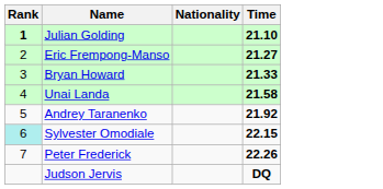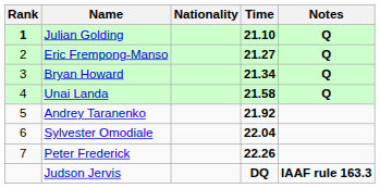 <table class="wikitable sortable" style="text-align:center">
 <tr>
 <th>Rank</th>
 <th>Name</th>
 <th>Nationality</th>
 <th>Time</th>
+<th>Notes</th>
 </tr>
 <tr bgcolor=ccffcc>
 <td><strong>1</strong></td>
 <td align=left><a href='#'>Julian Golding</a></td>
 <td align=left></td>
 <td><strong>21.10</strong></td>
+<td><strong>Q</strong></td>
 </tr>
 <tr bgcolor=ccffcc>
 <td>2</td>
 <td align=left><a href='#'>Eric Frempong-Manso</a></td>
 <td align=left></td>
 <td><strong>21.27</strong></td>
+<td><strong>Q</strong></td>
 </tr>
 <tr bgcolor=ccffcc>
 <td>3</td>
 <td align=left><a href='#'>Bryan Howard</a></td>
 <td align=left></td>
-<td><strong>21.33</strong></td>
+<td><strong>21.34</strong></td>
+<td><strong>Q</strong></td>
 </tr>
 <tr bgcolor=ccffcc>
 <td>4</td>
 <td align=left><a href='#'>Unai Landa</a></td>
 <td align=left></td>
 <td><strong>21.58</strong></td>
+<td><strong>Q</strong></td>
 </tr>
 <tr>
 <td>5</td>
 <td align=left><a href='#'>Andrey Taranenko</a></td>
 <td align=left></td>
 <td><strong>21.92</strong></td>
+<td></td>
 </tr>
 <tr>
-<td style="background: paleturquoise;">6</td>
+<td>6</td>
 <td align=left><a href='#'>Sylvester Omodiale</a></td>
 <td align=left></td>
-<td><strong>22.15</strong></td>
+<td><strong>22.04</strong></td>
+<td></td>
 </tr>
 <tr>
 <td>7</td>
 <td align=left><a href='#'>Peter Frederick</a></td>
 <td align=left></td>
 <td><strong>22.26</strong></td>
+<td></td>
 </tr>
 <tr>
 <td></td>
 <td align=left><a href='#'>Judson Jervis</a></td>
 <td align=left></td>
 <td><strong>DQ</strong></td>
+<td><strong>IAAF rule 163.3</strong></td>
 </tr>
 </table>
